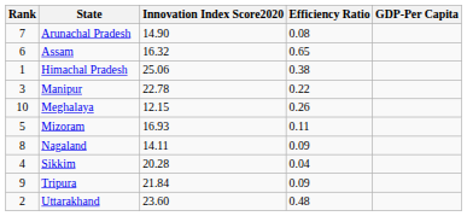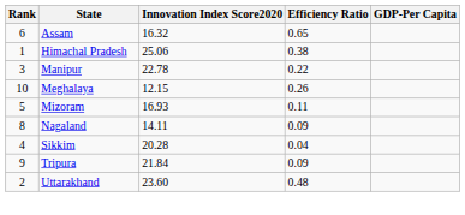 <table class="wikitable sortable" style="margin-left: auto; margin-right: auto; border: none;">
 <tr>
 <th scope="col" data-sort-type="number">Rank</th>
 <th scope="col" style="width:130px;">State<br></th>
 <th scope="col" data-sort-type="number">Innovation Index Score2020<br></th>
 <th scope="col" data-sort-type="number">Efficiency Ratio</th>
 <th scope="col" data-sort-type="number">GDP-Per Capita</th>
-</tr>
-<tr align=left>
-<td align=center>7</td>
-<td align=left><a href='#'>Arunachal Pradesh</a><br></td>
-<td>14.90</td>
-<td>0.08</td>
-<td></td>
 </tr>
 <tr>
 <td align=center>6</td>
 <td align=left><a href='#'>Assam</a><br></td>
 <td>16.32</td>
 <td>0.65</td>
 <td></td>
 </tr>
 <tr>
 <td align=center>1</td>
 <td align=left><a href='#'>Himachal Pradesh</a><br></td>
 <td>25.06</td>
 <td>0.38</td>
 <td></td>
 </tr>
 <tr>
 <td align=center>3</td>
 <td align=left><a href='#'>Manipur</a><br></td>
 <td>22.78</td>
 <td>0.22</td>
 <td></td>
 </tr>
 <tr>
 <td align=center>10</td>
 <td align=left><a href='#'>Meghalaya</a><br></td>
 <td>12.15</td>
 <td>0.26</td>
 <td></td>
 </tr>
 <tr>
 <td align=center>5</td>
 <td align=left><a href='#'>Mizoram</a><br></td>
 <td>16.93</td>
 <td>0.11</td>
 <td></td>
 </tr>
 <tr>
 <td align=center>8</td>
 <td align=left><a href='#'>Nagaland</a><br></td>
 <td>14.11</td>
 <td>0.09</td>
 <td></td>
 </tr>
 <tr>
 <td align=center>4</td>
 <td align=left><a href='#'>Sikkim</a><br></td>
 <td>20.28</td>
 <td>0.04</td>
 <td></td>
 </tr>
 <tr>
 <td align=center>9</td>
 <td align=left><a href='#'>Tripura</a><br></td>
 <td>21.84</td>
 <td>0.09</td>
 <td></td>
 </tr>
 <tr>
 <td align=center>2</td>
 <td align=left><a href='#'>Uttarakhand</a><br></td>
 <td>23.60</td>
 <td>0.48</td>
 <td></td>
 </tr>
 <tr>
 </tr>
 </table>
